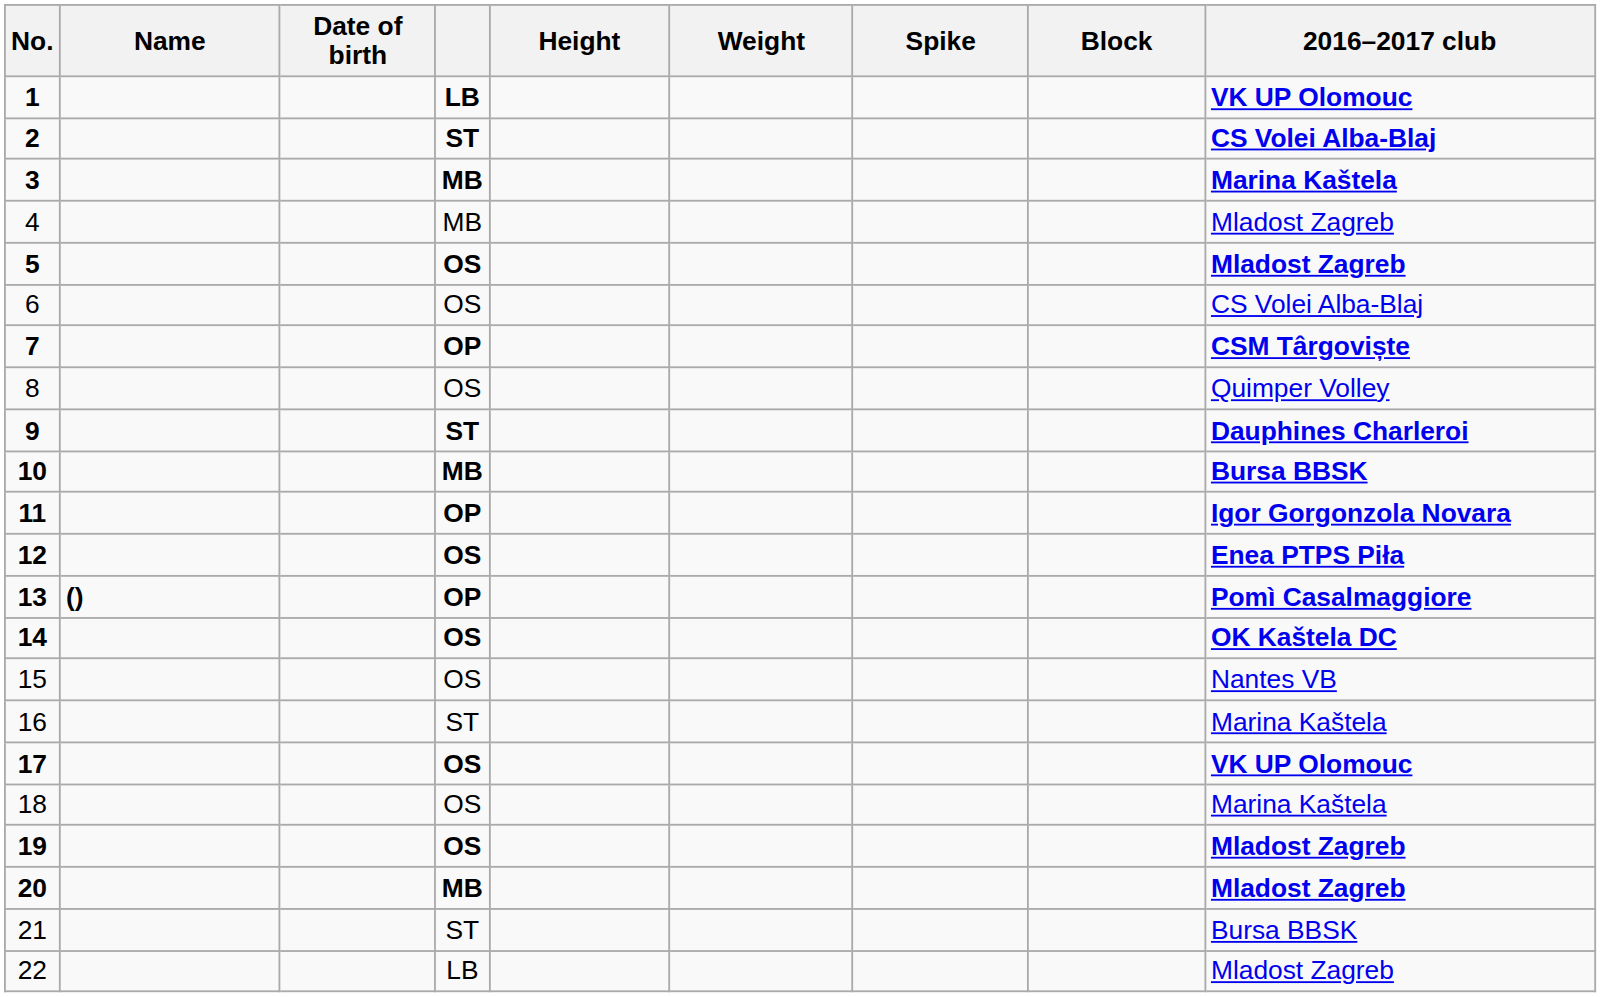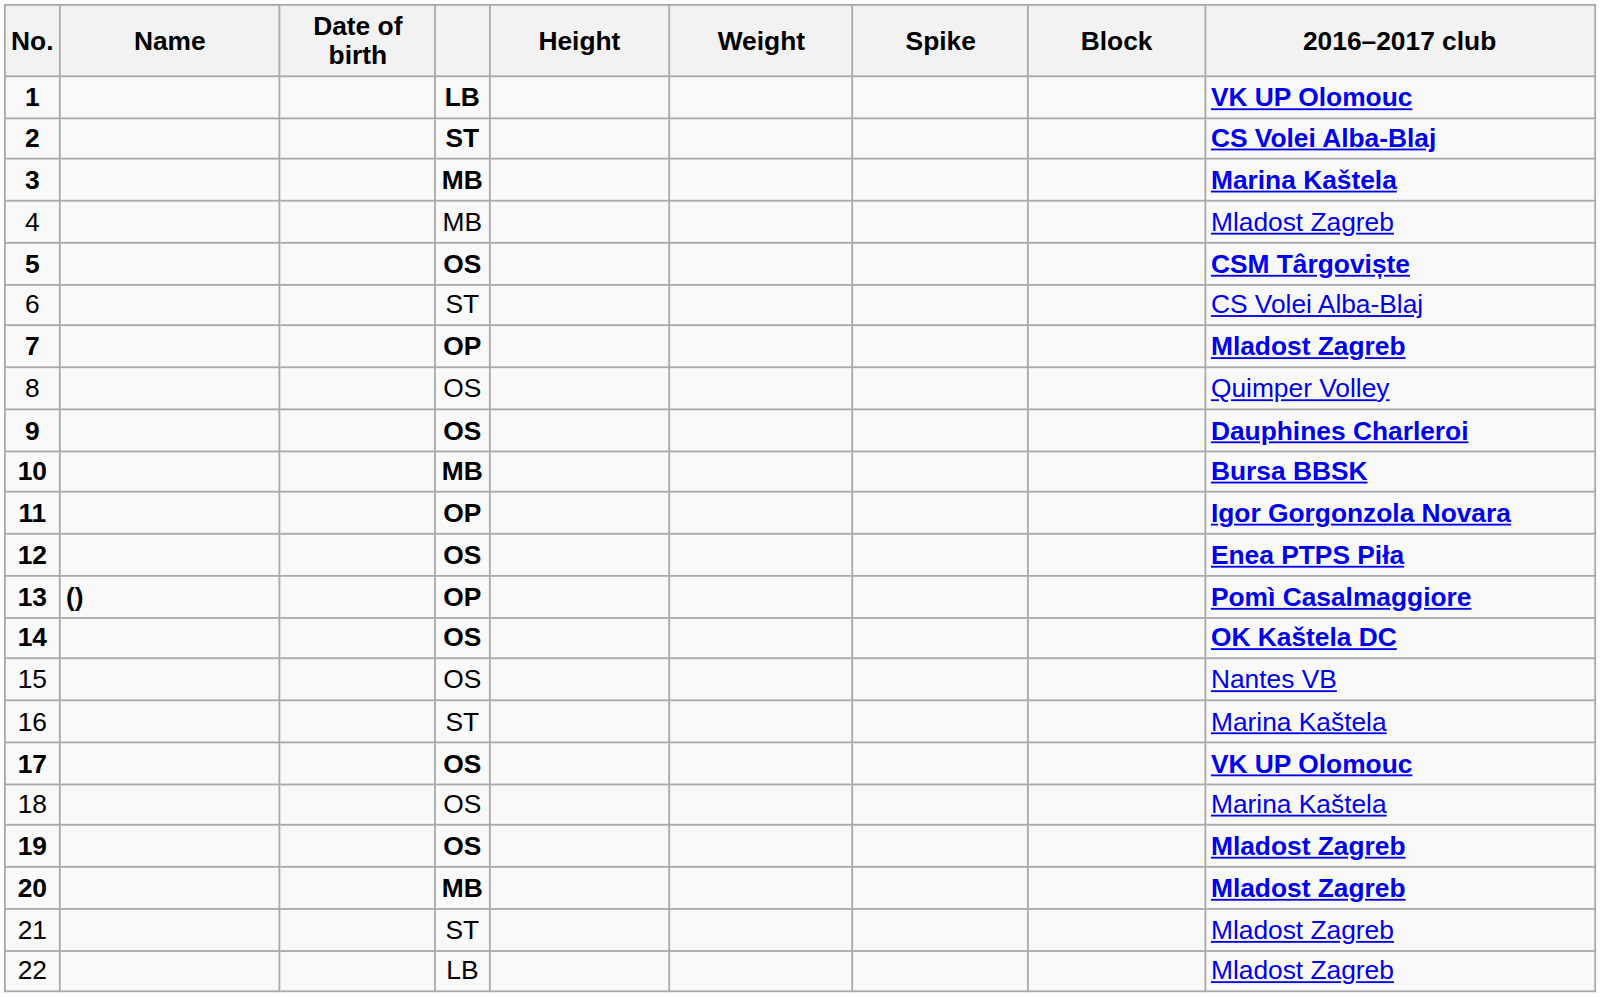 <table class="wikitable sortable" style="font-size:90%; text-align:center;">
 <tr>
 <th>No.</th>
 <th style="width:12em">Name</th>
 <th style="width:8em">Date of birth</th>
 <th></th>
 <th style="width:9em">Height</th>
 <th style="width:9em">Weight</th>
 <th style="width:9em">Spike</th>
 <th style="width:9em">Block</th>
 <th style="width:20em">2016–2017 club</th>
 </tr>
 <tr style="font-weight:bold;">
 <td>1</td>
 <td align=left></td>
 <td align=right></td>
 <td>LB</td>
 <td></td>
 <td></td>
 <td></td>
 <td></td>
 <td align=left> <a href='#'>VK UP Olomouc</a></td>
 </tr>
 <tr style="font-weight:bold;">
 <td>2</td>
 <td align=left></td>
 <td align=right></td>
 <td>ST</td>
 <td></td>
 <td></td>
 <td></td>
 <td></td>
 <td align=left> <a href='#'>CS Volei Alba-Blaj</a></td>
 </tr>
 <tr style="font-weight:bold;">
 <td>3</td>
 <td align=left></td>
 <td align=right></td>
 <td>MB</td>
 <td></td>
 <td></td>
 <td></td>
 <td></td>
 <td align=left> <a href='#'>Marina Kaštela</a></td>
 </tr>
 <tr>
 <td>4</td>
 <td align=left></td>
 <td align=right></td>
 <td>MB</td>
 <td></td>
 <td></td>
 <td></td>
 <td></td>
 <td align=left> <a href='#'>Mladost Zagreb</a></td>
 </tr>
 <tr style="font-weight:bold;">
 <td>5</td>
 <td align=left></td>
 <td align=right></td>
 <td>OS</td>
 <td></td>
 <td></td>
 <td></td>
 <td></td>
-<td align=left> <a href='#'>Mladost Zagreb</a></td>
+<td align=left> <a href='#'>CSM Târgoviște</a></td>
 </tr>
 <tr>
 <td>6</td>
 <td align=left></td>
 <td align=right></td>
-<td>OS</td>
+<td>ST</td>
 <td></td>
 <td></td>
 <td></td>
 <td></td>
 <td align=left> <a href='#'>CS Volei Alba-Blaj</a></td>
 </tr>
 <tr style="font-weight:bold;">
 <td>7</td>
 <td align=left></td>
 <td align=right></td>
 <td>OP</td>
 <td></td>
 <td></td>
 <td></td>
 <td></td>
-<td align=left> <a href='#'>CSM Târgoviște</a></td>
+<td align=left> <a href='#'>Mladost Zagreb</a></td>
 </tr>
 <tr>
 <td>8</td>
 <td align=left></td>
 <td align=right></td>
 <td>OS</td>
 <td></td>
 <td></td>
 <td></td>
 <td></td>
 <td align=left> <a href='#'>Quimper Volley</a></td>
 </tr>
 <tr style="font-weight:bold;">
 <td>9</td>
 <td align=left></td>
 <td align=right></td>
-<td>ST</td>
+<td>OS</td>
 <td></td>
 <td></td>
 <td></td>
 <td></td>
 <td align=left> <a href='#'>Dauphines Charleroi</a></td>
 </tr>
 <tr style="font-weight:bold;">
 <td>10</td>
 <td align=left></td>
 <td align=right></td>
 <td>MB</td>
 <td></td>
 <td></td>
 <td></td>
 <td></td>
 <td align=left> <a href='#'>Bursa BBSK</a></td>
 </tr>
 <tr style="font-weight:bold;">
 <td>11</td>
 <td align=left></td>
 <td align=right></td>
 <td>OP</td>
 <td></td>
 <td></td>
 <td></td>
 <td></td>
 <td align=left> <a href='#'>Igor Gorgonzola Novara</a></td>
 </tr>
 <tr style="font-weight:bold;">
 <td>12</td>
 <td align=left></td>
 <td align=right></td>
 <td>OS</td>
 <td></td>
 <td></td>
 <td></td>
 <td></td>
 <td align=left> <a href='#'>Enea PTPS Piła</a></td>
 </tr>
 <tr style="font-weight:bold;">
 <td>13</td>
 <td align=left> ()</td>
 <td align=right></td>
 <td>OP</td>
 <td></td>
 <td></td>
 <td></td>
 <td></td>
 <td align=left> <a href='#'>Pomì Casalmaggiore</a></td>
 </tr>
 <tr style="font-weight:bold;">
 <td>14</td>
 <td align=left></td>
 <td align=right></td>
 <td>OS</td>
 <td></td>
 <td></td>
 <td></td>
 <td></td>
 <td align=left> <a href='#'>OK Kaštela DC</a></td>
 </tr>
 <tr>
 <td>15</td>
 <td align=left></td>
 <td align=right></td>
 <td>OS</td>
 <td></td>
 <td></td>
 <td></td>
 <td></td>
 <td align=left> <a href='#'>Nantes VB</a></td>
 </tr>
 <tr>
 <td>16</td>
 <td align=left></td>
 <td align=right></td>
 <td>ST</td>
 <td></td>
 <td></td>
 <td></td>
 <td></td>
 <td align=left> <a href='#'>Marina Kaštela</a></td>
 </tr>
 <tr style="font-weight:bold;">
 <td>17</td>
 <td align=left></td>
 <td align=right></td>
 <td>OS</td>
 <td></td>
 <td></td>
 <td></td>
 <td></td>
 <td align=left> <a href='#'>VK UP Olomouc</a></td>
 </tr>
 <tr>
 <td>18</td>
 <td align=left></td>
 <td align=right></td>
 <td>OS</td>
 <td></td>
 <td></td>
 <td></td>
 <td></td>
 <td align=left> <a href='#'>Marina Kaštela</a></td>
 </tr>
 <tr style="font-weight:bold;">
 <td>19</td>
 <td align=left></td>
 <td align=right></td>
 <td>OS</td>
 <td></td>
 <td></td>
 <td></td>
 <td></td>
 <td align=left> <a href='#'>Mladost Zagreb</a></td>
 </tr>
 <tr style="font-weight:bold;">
 <td>20</td>
 <td align=left></td>
 <td align=right></td>
 <td>MB</td>
 <td></td>
 <td></td>
 <td></td>
 <td></td>
 <td align=left> <a href='#'>Mladost Zagreb</a></td>
 </tr>
 <tr>
 <td>21</td>
 <td align=left></td>
 <td align=right></td>
 <td>ST</td>
 <td></td>
 <td></td>
 <td></td>
 <td></td>
-<td align=left> <a href='#'>Bursa BBSK</a></td>
+<td align=left> <a href='#'>Mladost Zagreb</a></td>
 </tr>
 <tr>
 <td>22</td>
 <td align=left></td>
 <td align=right></td>
 <td>LB</td>
 <td></td>
 <td></td>
 <td></td>
 <td></td>
 <td align=left> <a href='#'>Mladost Zagreb</a></td>
 </tr>
 </table>
